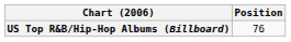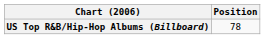 <table class="wikitable plainrowheaders">
 <tr>
 <th scope="col">Chart (2006)</th>
 <th scope="col">Position</th>
 </tr>
 <tr>
 <th scope="row">US Top R&B/Hip-Hop Albums (<em>Billboard</em>)</th>
-<td style="text-align:center;">76</td>
+<td style="text-align:center;">78</td>
 </tr>
 </table>
